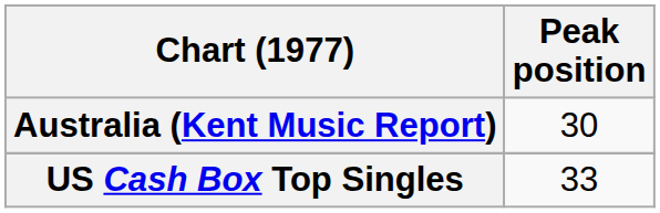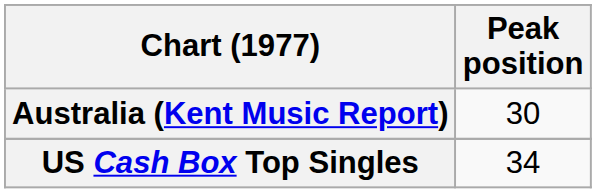 <table class="wikitable sortable plainrowheaders" style="text-align:center">
 <tr>
 <th scope="col">Chart (1977)</th>
 <th scope="col">Peak<br>position</th>
 </tr>
 <tr>
 <th scope="row">Australia (<a href='#'>Kent Music Report</a>)</th>
 <td>30</td>
 </tr>
 <tr>
 </tr>
 <tr>
 </tr>
 <tr>
 </tr>
 <tr>
 </tr>
 <tr>
 </tr>
 <tr>
 </tr>
 <tr>
 </tr>
 <tr>
 </tr>
 <tr>
 <th scope="row">US <em><a href='#'>Cash Box</a></em> Top Singles</th>
-<td>33</td>
+<td>34</td>
 </tr>
 </table>
